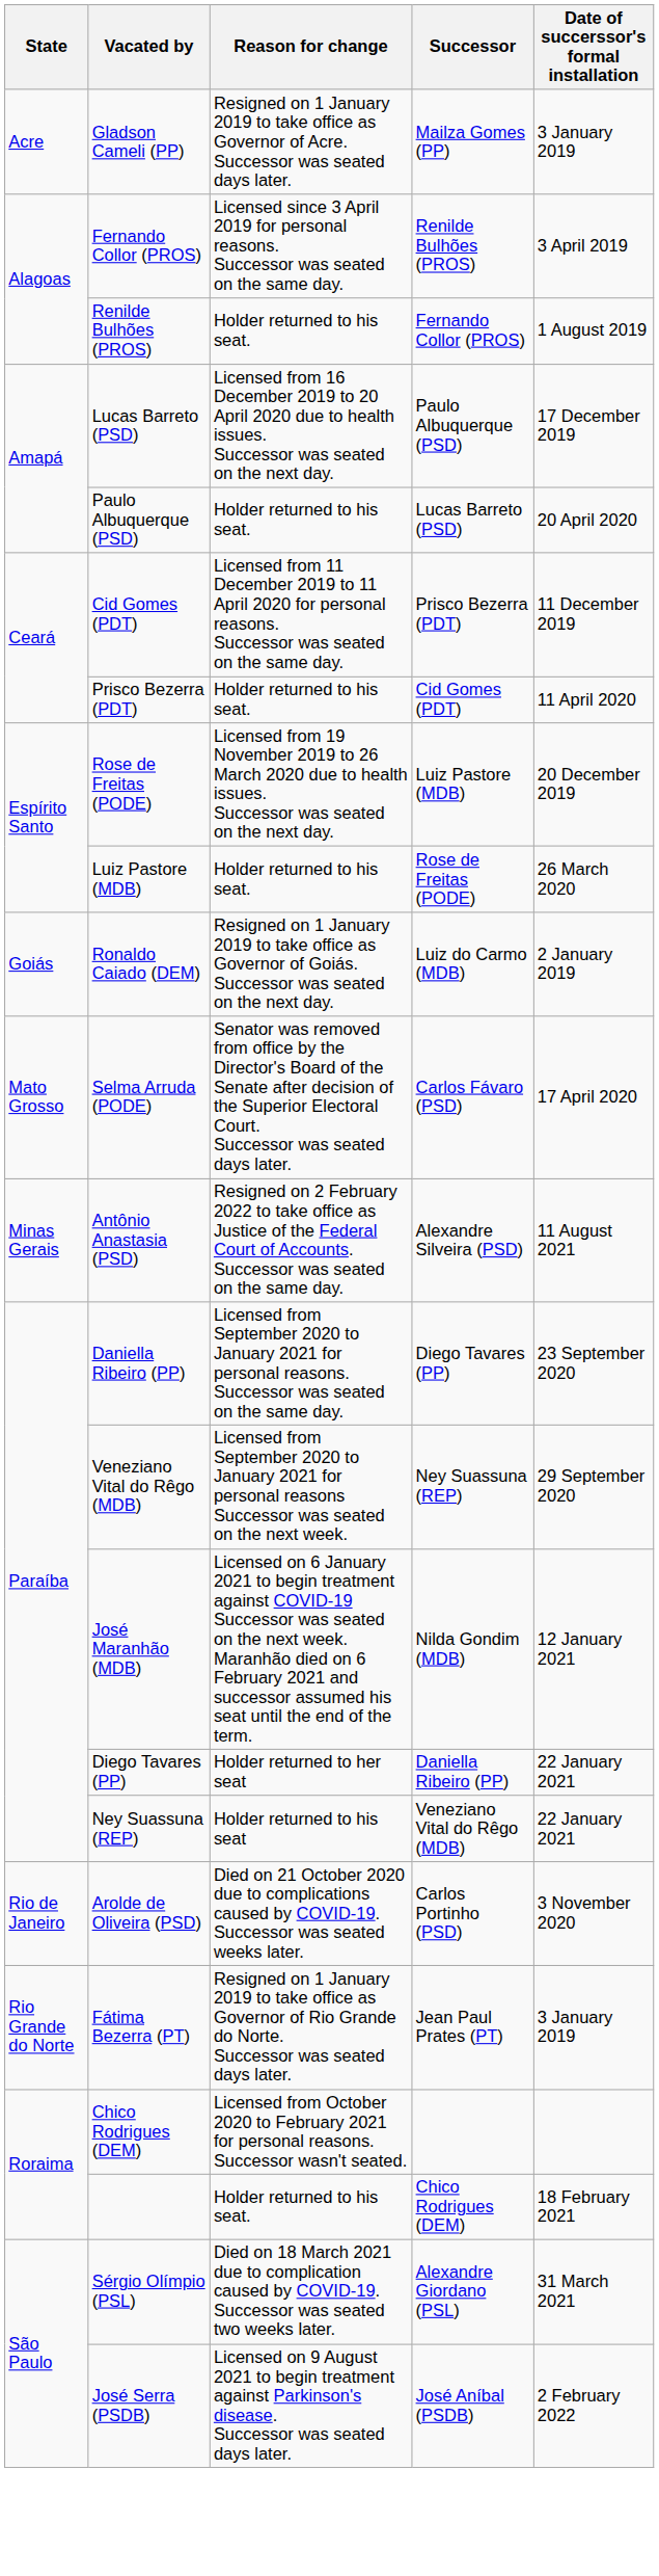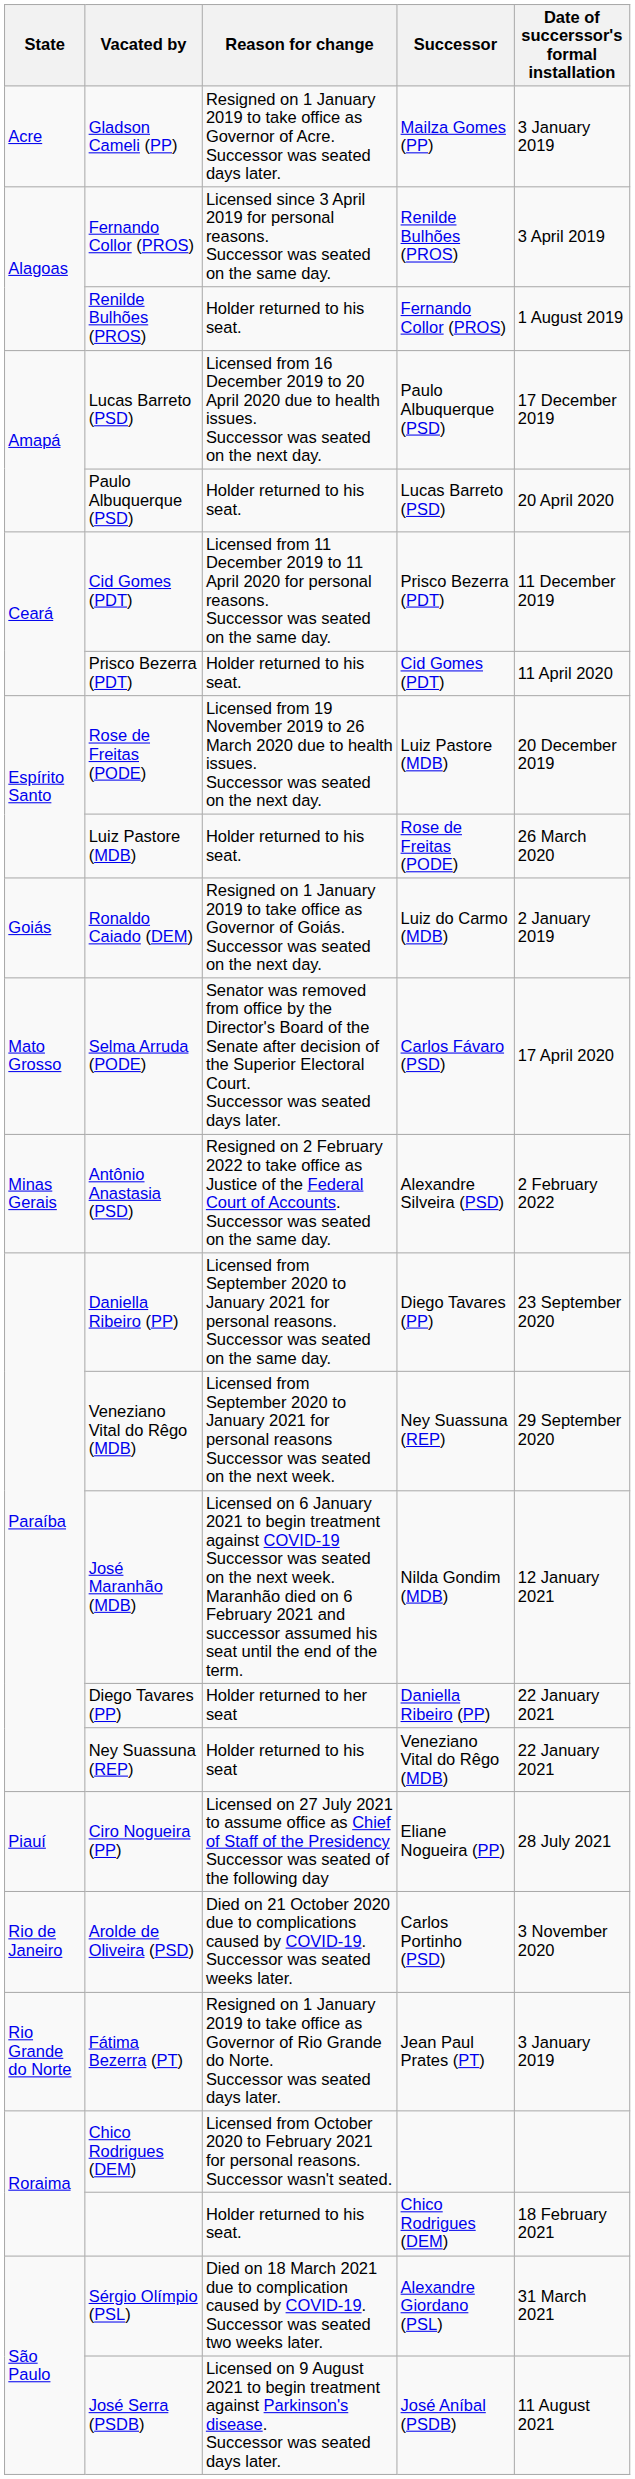 <table class="wikitable sortable plainrowheaders">
 <tr>
 <th>State</th>
 <th>Vacated by</th>
 <th>Reason for change</th>
 <th>Successor</th>
 <th>Date of succerssor's<br>formal installation</th>
 </tr>
 <tr>
 <td><a href='#'>Acre</a></td>
 <td><a href='#'>Gladson Cameli</a> (<a href='#'>PP</a>)</td>
 <td>Resigned on 1 January 2019 to take office as Governor of Acre.<br>Successor was seated days later.</td>
 <td><a href='#'>Mailza Gomes</a> (<a href='#'>PP</a>)</td>
 <td>3 January 2019</td>
 </tr>
 <tr>
 <td rowspan="2"><a href='#'>Alagoas</a></td>
 <td><a href='#'>Fernando Collor</a> (<a href='#'>PROS</a>)</td>
 <td>Licensed since 3 April 2019 for personal reasons.<br>Successor was seated on the same day.</td>
 <td><a href='#'>Renilde Bulhões</a> (<a href='#'>PROS</a>)</td>
 <td>3 April 2019</td>
 </tr>
 <tr>
 <td><a href='#'>Renilde Bulhões</a> (<a href='#'>PROS</a>)</td>
 <td>Holder returned to his seat.</td>
 <td><a href='#'>Fernando Collor</a> (<a href='#'>PROS</a>)</td>
 <td>1 August 2019</td>
 </tr>
 <tr>
 <td rowspan="2"><a href='#'>Amapá</a></td>
 <td>Lucas Barreto (<a href='#'>PSD</a>)</td>
 <td>Licensed from 16 December 2019 to 20 April 2020 due to health issues.<br>Successor was seated on the next day.</td>
 <td>Paulo Albuquerque (<a href='#'>PSD</a>)</td>
 <td>17 December 2019</td>
 </tr>
 <tr>
 <td>Paulo Albuquerque (<a href='#'>PSD</a>)</td>
 <td>Holder returned to his seat.</td>
 <td>Lucas Barreto (<a href='#'>PSD</a>)</td>
 <td>20 April 2020</td>
 </tr>
 <tr>
 <td rowspan="2"><a href='#'>Ceará</a></td>
 <td><a href='#'>Cid Gomes</a> (<a href='#'>PDT</a>)</td>
 <td>Licensed from 11 December 2019 to 11 April 2020 for personal reasons.<br>Successor was seated on the same day.</td>
 <td>Prisco Bezerra (<a href='#'>PDT</a>)</td>
 <td>11 December 2019</td>
 </tr>
 <tr>
 <td>Prisco Bezerra (<a href='#'>PDT</a>)</td>
 <td>Holder returned to his seat.</td>
 <td><a href='#'>Cid Gomes</a> (<a href='#'>PDT</a>)</td>
 <td>11 April 2020</td>
 </tr>
 <tr>
 <td rowspan="2"><a href='#'>Espírito Santo</a></td>
 <td><a href='#'>Rose de Freitas</a> (<a href='#'>PODE</a>)</td>
 <td>Licensed from 19 November 2019 to 26 March 2020 due to health issues.<br>Successor was seated on the next day.</td>
 <td>Luiz Pastore (<a href='#'>MDB</a>)</td>
 <td>20 December 2019</td>
 </tr>
 <tr>
 <td>Luiz Pastore (<a href='#'>MDB</a>)</td>
 <td>Holder returned to his seat.</td>
 <td><a href='#'>Rose de Freitas</a> (<a href='#'>PODE</a>)</td>
 <td>26 March 2020</td>
 </tr>
 <tr>
 <td><a href='#'>Goiás</a></td>
 <td><a href='#'>Ronaldo Caiado</a> (<a href='#'>DEM</a>)</td>
 <td>Resigned on 1 January 2019 to take office as Governor of Goiás.<br>Successor was seated on the next day.</td>
 <td>Luiz do Carmo (<a href='#'>MDB</a>)</td>
 <td>2 January 2019</td>
 </tr>
 <tr>
 <td><a href='#'>Mato Grosso</a></td>
 <td><a href='#'>Selma Arruda</a> (<a href='#'>PODE</a>)</td>
 <td>Senator was removed from office by the Director's Board of the Senate after decision of the Superior Electoral Court.<br>Successor was seated days later.</td>
 <td><a href='#'>Carlos Fávaro</a> (<a href='#'>PSD</a>)</td>
 <td>17 April 2020</td>
 </tr>
 <tr>
 <td><a href='#'>Minas Gerais</a></td>
 <td><a href='#'>Antônio Anastasia</a> (<a href='#'>PSD</a>)</td>
 <td>Resigned on 2 February 2022 to take office as Justice of the <a href='#'>Federal Court of Accounts</a>.<br>Successor was seated on the same day.</td>
 <td>Alexandre Silveira (<a href='#'>PSD</a>)</td>
-<td>11 August 2021</td>
+<td>2 February 2022</td>
 </tr>
 <tr>
 <td rowspan="5"><a href='#'>Paraíba</a></td>
 <td><a href='#'>Daniella Ribeiro</a> (<a href='#'>PP</a>)</td>
 <td>Licensed from September 2020 to January 2021 for personal reasons.<br>Successor was seated on the same day.</td>
 <td>Diego Tavares (<a href='#'>PP</a>)</td>
 <td>23 September 2020</td>
 </tr>
 <tr>
 <td>Veneziano Vital do Rêgo (<a href='#'>MDB</a>)</td>
 <td>Licensed from September 2020 to January 2021 for personal reasons<br>Successor was seated on the next week.</td>
 <td>Ney Suassuna (<a href='#'>REP</a>)</td>
 <td>29 September 2020</td>
 </tr>
 <tr>
 <td><a href='#'>José Maranhão</a> (<a href='#'>MDB</a>)</td>
 <td>Licensed on 6 January 2021 to begin treatment against <a href='#'>COVID-19</a><br>Successor was seated on the next week.<br>Maranhão died on 6 February 2021 and successor assumed his seat until the end of the term.</td>
 <td>Nilda Gondim (<a href='#'>MDB</a>)</td>
 <td>12 January 2021</td>
 </tr>
 <tr>
 <td>Diego Tavares (<a href='#'>PP</a>)</td>
 <td>Holder returned to her seat</td>
 <td><a href='#'>Daniella Ribeiro</a> (<a href='#'>PP</a>)</td>
 <td>22 January 2021</td>
 </tr>
 <tr>
 <td>Ney Suassuna (<a href='#'>REP</a>)</td>
 <td>Holder returned to his seat</td>
 <td>Veneziano Vital do Rêgo (<a href='#'>MDB</a>)</td>
 <td>22 January 2021</td>
+</tr>
+<tr>
+<td><a href='#'>Piauí</a></td>
+<td><a href='#'>Ciro Nogueira</a> (<a href='#'>PP</a>)</td>
+<td>Licensed on 27 July 2021 to assume office as <a href='#'>Chief of Staff of the Presidency</a><br>Successor was seated of the following day</td>
+<td>Eliane Nogueira (<a href='#'>PP</a>)</td>
+<td>28 July 2021</td>
 </tr>
 <tr>
 <td><a href='#'>Rio de Janeiro</a></td>
 <td><a href='#'>Arolde de Oliveira</a> (<a href='#'>PSD</a>)</td>
 <td>Died on 21 October 2020 due to complications caused by <a href='#'>COVID-19</a>.<br>Successor was seated weeks later.</td>
 <td>Carlos Portinho (<a href='#'>PSD</a>)</td>
 <td>3 November 2020</td>
 </tr>
 <tr>
 <td><a href='#'>Rio Grande do Norte</a></td>
 <td><a href='#'>Fátima Bezerra</a> (<a href='#'>PT</a>)</td>
 <td>Resigned on 1 January 2019 to take office as Governor of Rio Grande do Norte.<br>Successor was seated days later.</td>
 <td>Jean Paul Prates (<a href='#'>PT</a>)</td>
 <td>3 January 2019</td>
 </tr>
 <tr>
 <td rowspan="2"><a href='#'>Roraima</a></td>
 <td><a href='#'>Chico Rodrigues</a> (<a href='#'>DEM</a>)</td>
 <td>Licensed from October 2020 to February 2021 for personal reasons.<br>Successor wasn't seated.</td>
 <td></td>
 <td></td>
 </tr>
 <tr>
 <td></td>
 <td>Holder returned to his seat.</td>
 <td><a href='#'>Chico Rodrigues</a> (<a href='#'>DEM</a>)</td>
 <td>18 February 2021</td>
 </tr>
 <tr>
 <td rowspan="2"><a href='#'>São Paulo</a></td>
 <td><a href='#'>Sérgio Olímpio</a> (<a href='#'>PSL</a>)</td>
 <td>Died on 18 March 2021 due to complication caused by <a href='#'>COVID-19</a>.<br>Successor was seated two weeks later.</td>
 <td><a href='#'>Alexandre Giordano</a> (<a href='#'>PSL</a>)</td>
 <td>31 March 2021</td>
 </tr>
 <tr>
 <td><a href='#'>José Serra</a> (<a href='#'>PSDB</a>)</td>
 <td>Licensed on 9 August 2021 to begin treatment against <a href='#'>Parkinson's disease</a>.<br>Successor was seated days later.</td>
 <td><a href='#'>José Aníbal</a> (<a href='#'>PSDB</a>)</td>
-<td>2 February 2022</td>
+<td>11 August 2021</td>
 </tr>
 </table>
